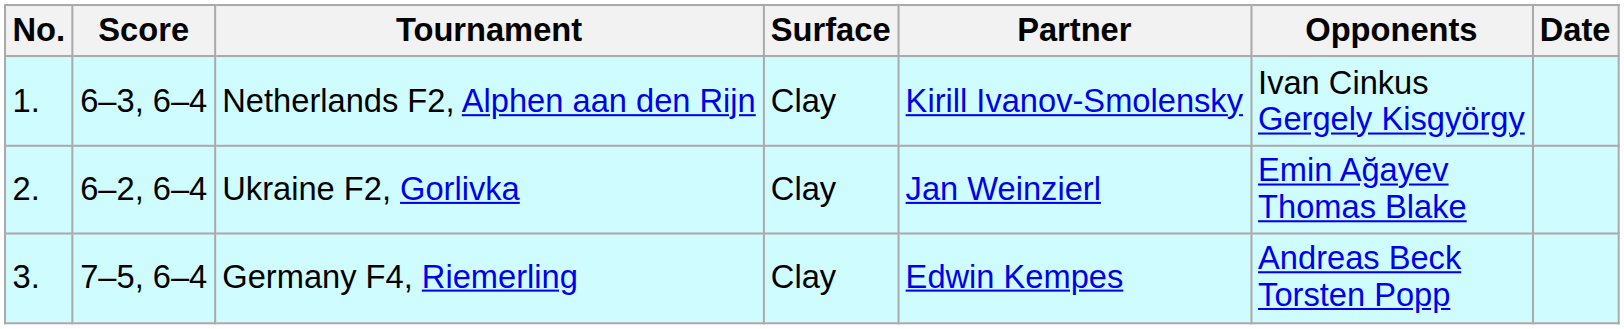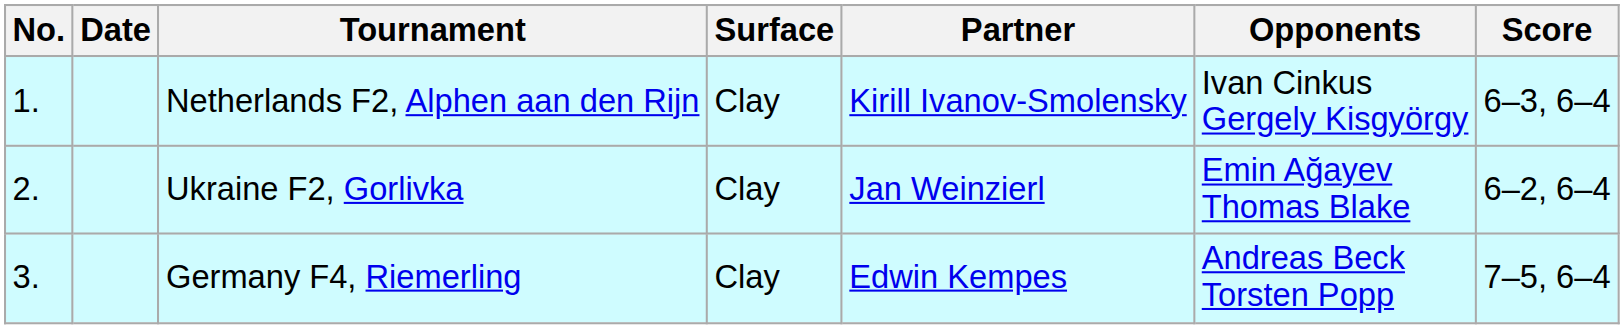 <table class="sortable wikitable">
 <tr>
 <th>No.</th>
-<th class="unsortable">Score</th>
+<th>Date</th>
 <th>Tournament</th>
 <th>Surface</th>
 <th>Partner</th>
 <th>Opponents</th>
-<th>Date</th>
+<th class="unsortable">Score</th>
 </tr>
 <tr style="background:#cffcff;">
 <td>1.</td>
-<td>6–3, 6–4</td>
+<td></td>
 <td>Netherlands F2, <a href='#'>Alphen aan den Rijn</a></td>
 <td>Clay</td>
 <td> <a href='#'>Kirill Ivanov-Smolensky</a></td>
 <td> Ivan Cinkus <br>  <a href='#'>Gergely Kisgyörgy</a></td>
-<td></td>
+<td>6–3, 6–4</td>
 </tr>
 <tr style="background:#cffcff;">
 <td>2.</td>
-<td>6–2, 6–4</td>
+<td></td>
 <td>Ukraine F2, <a href='#'>Gorlivka</a></td>
 <td>Clay</td>
 <td> <a href='#'>Jan Weinzierl</a></td>
 <td> <a href='#'>Emin Ağayev</a> <br>  <a href='#'>Thomas Blake</a></td>
-<td></td>
+<td>6–2, 6–4</td>
 </tr>
 <tr style="background:#cffcff;">
 <td>3.</td>
-<td>7–5, 6–4</td>
+<td></td>
 <td>Germany F4, <a href='#'>Riemerling</a></td>
 <td>Clay</td>
 <td> <a href='#'>Edwin Kempes</a></td>
 <td> <a href='#'>Andreas Beck</a> <br>  <a href='#'>Torsten Popp</a></td>
-<td></td>
+<td>7–5, 6–4</td>
 </tr>
 </table>
